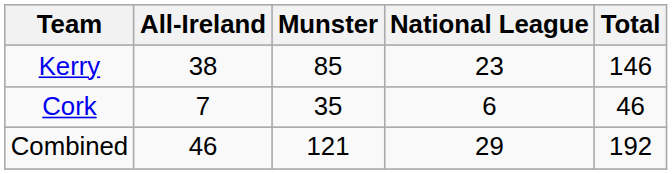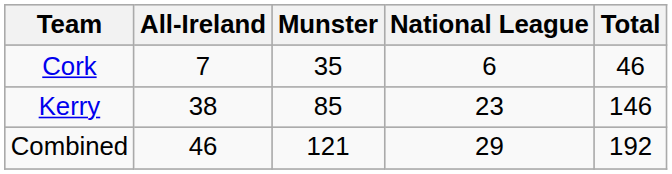 <table class="wikitable" style="text-align:center;">
 <tr>
 <th>Team</th>
 <th>All-Ireland</th>
 <th>Munster</th>
 <th>National League</th>
 <th>Total</th>
+</tr>
+<tr>
+<td><a href='#'>Cork</a></td>
+<td>7</td>
+<td>35</td>
+<td>6</td>
+<td>46</td>
 </tr>
 <tr |>
 <td><a href='#'>Kerry</a></td>
 <td>38</td>
 <td>85</td>
 <td>23</td>
 <td>146</td>
 </tr>
 <tr>
-<td><a href='#'>Cork</a></td>
-<td>7</td>
-<td>35</td>
-<td>6</td>
-<td>46</td>
-</tr>
-<tr>
 <td>Combined</td>
 <td>46</td>
 <td>121</td>
 <td>29</td>
 <td>192</td>
 </tr>
 </table>
